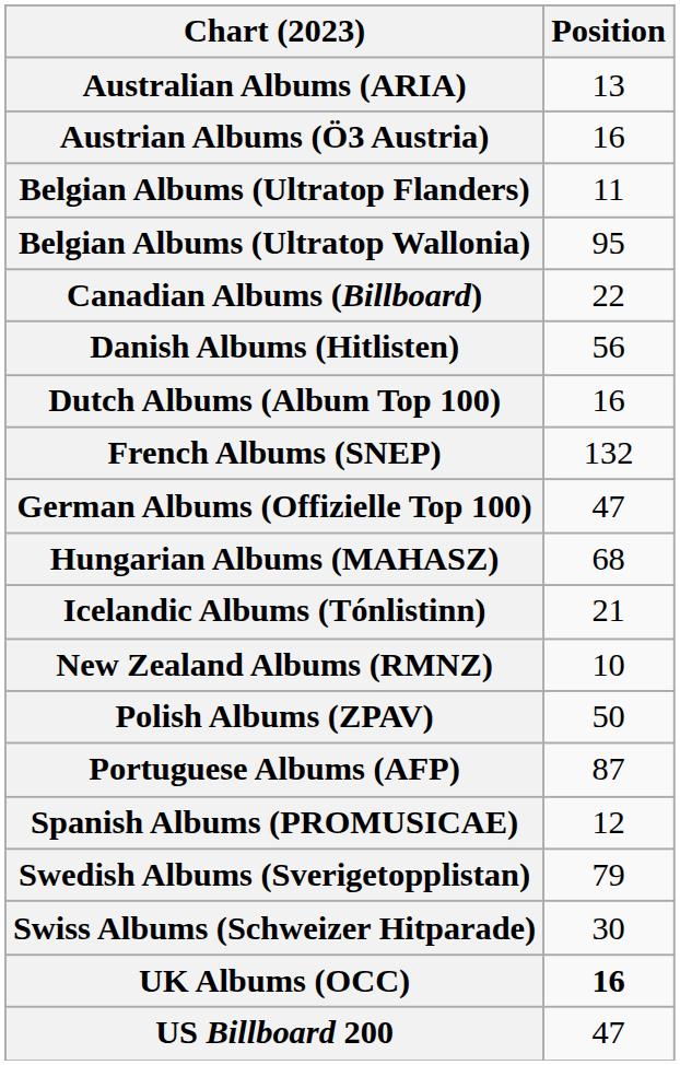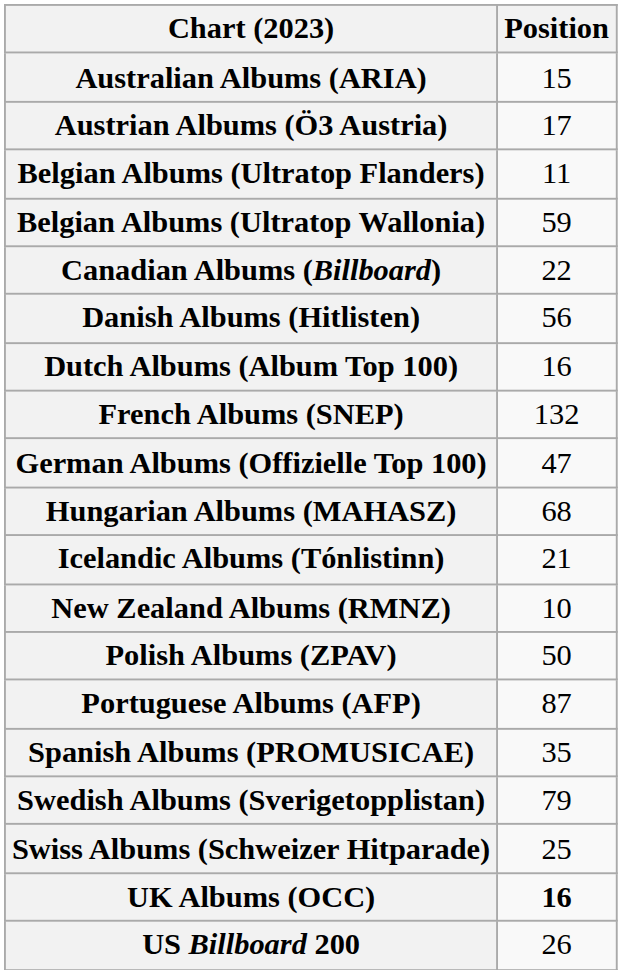 <table class="wikitable sortable plainrowheaders" style="text-align:center">
 <tr>
 <th scope="col">Chart (2023)</th>
 <th scope="col">Position</th>
 </tr>
 <tr>
 <th scope="row">Australian Albums (ARIA)</th>
-<td>13</td>
+<td>15</td>
 </tr>
 <tr>
 <th scope="row">Austrian Albums (Ö3 Austria)</th>
-<td>16</td>
+<td>17</td>
 </tr>
 <tr>
 <th scope="row">Belgian Albums (Ultratop Flanders)</th>
 <td>11</td>
 </tr>
 <tr>
 <th scope="row">Belgian Albums (Ultratop Wallonia)</th>
-<td>95</td>
+<td>59</td>
 </tr>
 <tr>
 <th scope="row">Canadian Albums (<em>Billboard</em>)</th>
 <td>22</td>
 </tr>
 <tr>
 <th scope="row">Danish Albums (Hitlisten)</th>
 <td>56</td>
 </tr>
 <tr>
 <th scope="row">Dutch Albums (Album Top 100)</th>
 <td>16</td>
 </tr>
 <tr>
 <th scope="row">French Albums (SNEP)</th>
 <td>132</td>
 </tr>
 <tr>
 <th scope="row">German Albums (Offizielle Top 100)</th>
 <td>47</td>
 </tr>
 <tr>
 <th scope="row">Hungarian Albums (MAHASZ)</th>
 <td>68</td>
 </tr>
 <tr>
 <th scope="row">Icelandic Albums (Tónlistinn)</th>
 <td>21</td>
 </tr>
 <tr>
 <th scope="row">New Zealand Albums (RMNZ)</th>
 <td>10</td>
 </tr>
 <tr>
 <th scope="row">Polish Albums (ZPAV)</th>
 <td>50</td>
 </tr>
 <tr>
 <th scope="row">Portuguese Albums (AFP)</th>
 <td>87</td>
 </tr>
 <tr>
 <th scope="row">Spanish Albums (PROMUSICAE)</th>
-<td>12</td>
+<td>35</td>
 </tr>
 <tr>
 <th scope="row">Swedish Albums (Sverigetopplistan)</th>
 <td>79</td>
 </tr>
 <tr>
 <th scope="row">Swiss Albums (Schweizer Hitparade)</th>
-<td>30</td>
+<td>25</td>
 </tr>
 <tr>
 <th scope="row">UK Albums (OCC)</th>
 <td><strong>16</strong></td>
 </tr>
 <tr>
 <th scope="row">US <em>Billboard</em> 200</th>
-<td>47</td>
+<td>26</td>
 </tr>
 </table>
